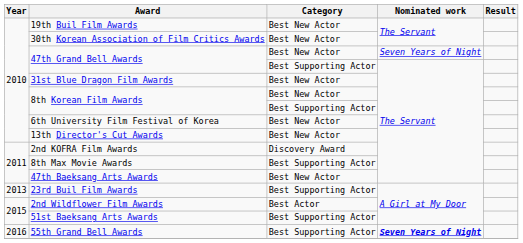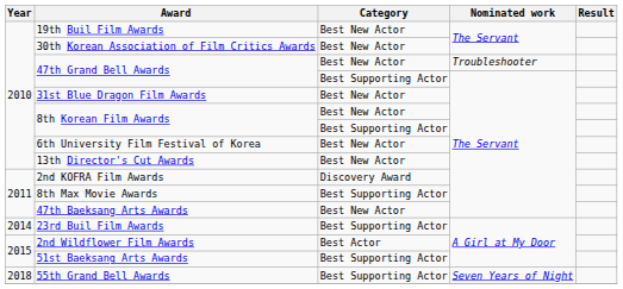 <table class="wikitable sortable">
 <tr>
 <th>Year</th>
 <th>Award</th>
 <th>Category</th>
 <th>Nominated work</th>
 <th>Result</th>
 </tr>
 <tr>
 <td rowspan=9>2010</td>
 <td>19th <a href='#'>Buil Film Awards</a></td>
 <td>Best New Actor</td>
 <td rowspan=2><em><a href='#'>The Servant</a></em></td>
 <td></td>
 </tr>
 <tr>
 <td>30th <a href='#'>Korean Association of Film Critics Awards</a></td>
 <td>Best New Actor</td>
 <td></td>
 </tr>
 <tr>
 <td rowspan=2><a href='#'>47th Grand Bell Awards</a></td>
 <td>Best New Actor</td>
-<td><em><a href='#'>Seven Years of Night</a></em></td>
+<td><em>Troubleshooter</em></td>
 <td></td>
 </tr>
 <tr>
 <td>Best Supporting Actor</td>
 <td rowspan=9><em><a href='#'>The Servant</a></em></td>
 <td></td>
 </tr>
 <tr>
 <td><a href='#'>31st Blue Dragon Film Awards</a></td>
 <td>Best New Actor</td>
 <td></td>
 </tr>
 <tr>
 <td rowspan=2>8th <a href='#'>Korean Film Awards</a></td>
 <td>Best New Actor</td>
 <td></td>
 </tr>
 <tr>
 <td>Best Supporting Actor</td>
 <td></td>
 </tr>
 <tr>
 <td>6th University Film Festival of Korea</td>
 <td>Best New Actor</td>
 <td></td>
 </tr>
 <tr>
 <td>13th <a href='#'>Director's Cut Awards</a></td>
 <td>Best New Actor</td>
 <td></td>
 </tr>
 <tr>
 <td rowspan=3>2011</td>
 <td>2nd KOFRA Film Awards</td>
 <td>Discovery Award</td>
 <td></td>
 </tr>
 <tr>
 <td>8th Max Movie Awards</td>
 <td>Best Supporting Actor</td>
 <td></td>
 </tr>
 <tr>
 <td><a href='#'>47th Baeksang Arts Awards</a></td>
 <td>Best New Actor</td>
 <td></td>
 </tr>
 <tr>
-<td>2013</td>
+<td>2014</td>
 <td><a href='#'>23rd Buil Film Awards</a></td>
 <td>Best Supporting Actor</td>
 <td rowspan=3><em><a href='#'>A Girl at My Door</a></em></td>
 <td></td>
 </tr>
 <tr>
 <td rowspan=2>2015</td>
 <td><a href='#'>2nd Wildflower Film Awards</a></td>
 <td>Best Actor</td>
 <td></td>
 </tr>
 <tr>
 <td><a href='#'>51st Baeksang Arts Awards</a></td>
 <td>Best Supporting Actor</td>
 <td></td>
 </tr>
 <tr>
-<td rowspan=1>2016</td>
+<td rowspan=1>2018</td>
 <td><a href='#'>55th Grand Bell Awards</a></td>
 <td>Best Supporting Actor</td>
-<td><strong><em><a href='#'>Seven Years of Night</a></em></strong></td>
+<td><em><a href='#'>Seven Years of Night</a></em></td>
 <td></td>
 </tr>
 <tr>
 </tr>
 </table>
